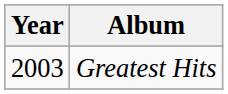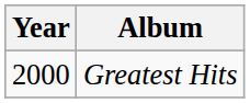 <table class="wikitable" style="text-align:center;">
 <tr>
 <th>Year</th>
 <th>Album</th>
 </tr>
 <tr>
-<td>2003</td>
+<td>2000</td>
 <td><em>Greatest Hits</em></td>
 </tr>
 </table>
